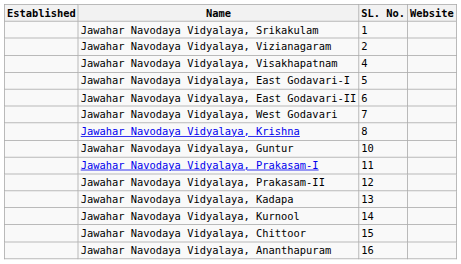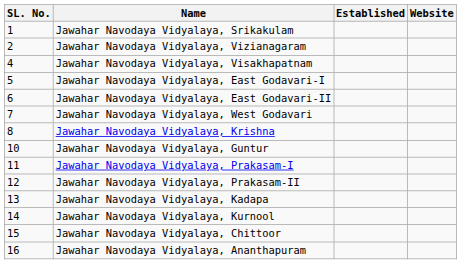 <table class="wikitable sortable mw-collapsible">
 <tr>
+<th>SL. No.</th>
+<th>Name</th>
 <th>Established</th>
-<th>Name</th>
-<th>SL. No.</th>
 <th>Website</th>
 </tr>
 <tr>
+<td>1</td>
+<td>Jawahar Navodaya Vidyalaya, Srikakulam</td>
 <td></td>
-<td>Jawahar Navodaya Vidyalaya, Srikakulam</td>
-<td>1</td>
 <td></td>
 </tr>
 <tr>
+<td>2</td>
+<td>Jawahar Navodaya Vidyalaya, Vizianagaram</td>
 <td></td>
-<td>Jawahar Navodaya Vidyalaya, Vizianagaram</td>
-<td>2</td>
 <td></td>
 </tr>
 <tr>
+<td>4</td>
+<td>Jawahar Navodaya Vidyalaya, Visakhapatnam</td>
 <td></td>
-<td>Jawahar Navodaya Vidyalaya, Visakhapatnam</td>
-<td>4</td>
 <td></td>
 </tr>
 <tr>
+<td>5</td>
+<td>Jawahar Navodaya Vidyalaya, East Godavari-I</td>
 <td></td>
-<td>Jawahar Navodaya Vidyalaya, East Godavari-I</td>
-<td>5</td>
 <td></td>
 </tr>
 <tr>
+<td>6</td>
+<td>Jawahar Navodaya Vidyalaya, East Godavari-II</td>
 <td></td>
-<td>Jawahar Navodaya Vidyalaya, East Godavari-II</td>
-<td>6</td>
 <td></td>
 </tr>
 <tr>
+<td>7</td>
+<td>Jawahar Navodaya Vidyalaya, West Godavari</td>
 <td></td>
-<td>Jawahar Navodaya Vidyalaya, West Godavari</td>
-<td>7</td>
 <td></td>
 </tr>
 <tr>
+<td>8</td>
+<td><a href='#'>Jawahar Navodaya Vidyalaya, Krishna</a></td>
 <td></td>
-<td><a href='#'>Jawahar Navodaya Vidyalaya, Krishna</a></td>
-<td>8</td>
 <td></td>
 </tr>
 <tr>
+<td>10</td>
+<td>Jawahar Navodaya Vidyalaya, Guntur</td>
 <td></td>
-<td>Jawahar Navodaya Vidyalaya, Guntur</td>
-<td>10</td>
 <td></td>
 </tr>
 <tr>
+<td>11</td>
+<td><a href='#'>Jawahar Navodaya Vidyalaya, Prakasam-I</a></td>
 <td></td>
-<td><a href='#'>Jawahar Navodaya Vidyalaya, Prakasam-I</a></td>
-<td>11</td>
 <td></td>
 </tr>
 <tr>
+<td>12</td>
+<td>Jawahar Navodaya Vidyalaya, Prakasam-II</td>
 <td></td>
-<td>Jawahar Navodaya Vidyalaya, Prakasam-II</td>
-<td>12</td>
 <td></td>
 </tr>
 <tr>
+<td>13</td>
+<td>Jawahar Navodaya Vidyalaya, Kadapa</td>
 <td></td>
-<td>Jawahar Navodaya Vidyalaya, Kadapa</td>
-<td>13</td>
 <td></td>
 </tr>
 <tr>
+<td>14</td>
+<td>Jawahar Navodaya Vidyalaya, Kurnool</td>
 <td></td>
-<td>Jawahar Navodaya Vidyalaya, Kurnool</td>
-<td>14</td>
 <td></td>
 </tr>
 <tr>
+<td>15</td>
+<td>Jawahar Navodaya Vidyalaya, Chittoor</td>
 <td></td>
-<td>Jawahar Navodaya Vidyalaya, Chittoor</td>
-<td>15</td>
 <td></td>
 </tr>
 <tr>
+<td>16</td>
+<td>Jawahar Navodaya Vidyalaya, Ananthapuram</td>
 <td></td>
-<td>Jawahar Navodaya Vidyalaya, Ananthapuram</td>
-<td>16</td>
 <td></td>
 </tr>
 </table>
